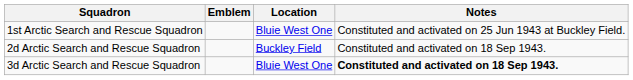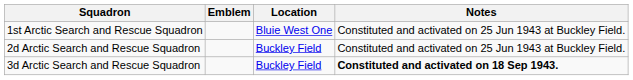 <table class="wikitable">
 <tr>
 <th>Squadron</th>
 <th>Emblem</th>
 <th>Location</th>
 <th>Notes</th>
 </tr>
 <tr>
 <td>1st Arctic Search and Rescue Squadron</td>
 <td></td>
 <td><a href='#'>Bluie West One</a></td>
 <td>Constituted and activated on 25 Jun 1943 at Buckley Field.</td>
 </tr>
 <tr>
 <td>2d Arctic Search and Rescue Squadron</td>
 <td></td>
 <td><a href='#'>Buckley Field</a></td>
-<td>Constituted and activated on 18 Sep 1943.</td>
+<td>Constituted and activated on 25 Jun 1943 at Buckley Field.</td>
 </tr>
 <tr>
 <td>3d Arctic Search and Rescue Squadron</td>
 <td></td>
-<td><a href='#'>Bluie West One</a></td>
+<td><a href='#'>Buckley Field</a></td>
 <td><strong>Constituted and activated on 18 Sep 1943.</strong></td>
 </tr>
 </table>
